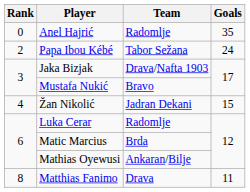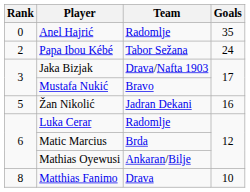 <table class="wikitable" style="text-align:center">
 <tr>
 <th>Rank</th>
 <th>Player</th>
 <th>Team</th>
 <th>Goals</th>
 </tr>
 <tr>
 <td rowspan="1">0</td>
 <td align=left> <a href='#'>Anel Hajrić</a></td>
 <td align=left><a href='#'>Radomlje</a></td>
 <td rowspan="1">35</td>
 </tr>
 <tr>
 <td rowspan="1">2</td>
 <td align=left> <a href='#'>Papa Ibou Kébé</a></td>
 <td align=left><a href='#'>Tabor Sežana</a></td>
 <td rowspan="1">24</td>
 </tr>
 <tr>
 <td rowspan="2">3</td>
 <td align=left> Jaka Bizjak</td>
 <td align=left><a href='#'>Drava</a>/<a href='#'>Nafta 1903</a></td>
 <td rowspan="2">17</td>
 </tr>
 <tr>
 <td align=left> <a href='#'>Mustafa Nukić</a></td>
 <td align=left><a href='#'>Bravo</a></td>
 </tr>
 <tr>
-<td rowspan="1">4</td>
+<td rowspan="1">5</td>
 <td align=left> Žan Nikolić</td>
 <td align=left><a href='#'>Jadran Dekani</a></td>
-<td rowspan="1">15</td>
+<td rowspan="1">16</td>
 </tr>
 <tr>
 <td rowspan="3">6</td>
 <td align=left> <a href='#'>Luka Cerar</a></td>
 <td align=left><a href='#'>Radomlje</a></td>
 <td rowspan="3">12</td>
 </tr>
 <tr>
 <td align=left> Matic Marcius</td>
 <td align=left><a href='#'>Brda</a></td>
 </tr>
 <tr>
 <td align=left> Mathias Oyewusi</td>
 <td align=left><a href='#'>Ankaran</a>/<a href='#'>Bilje</a></td>
 </tr>
 <tr>
 <td rowspan="1">8</td>
 <td align=left> <a href='#'>Matthias Fanimo</a></td>
 <td align=left><a href='#'>Drava</a></td>
-<td rowspan="1">11</td>
+<td rowspan="1">10</td>
 </tr>
 </table>
